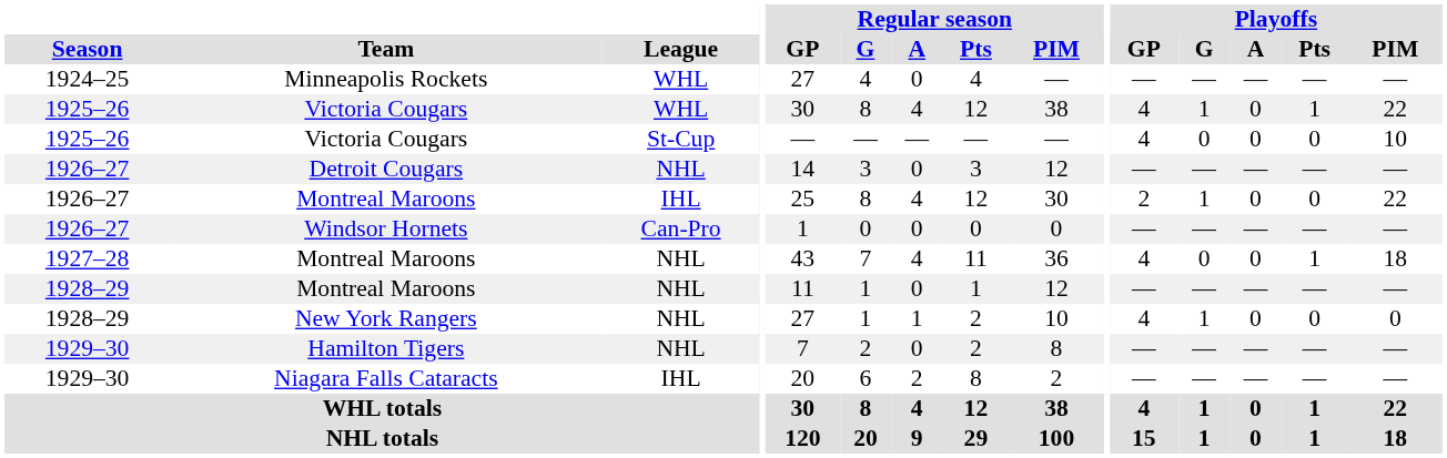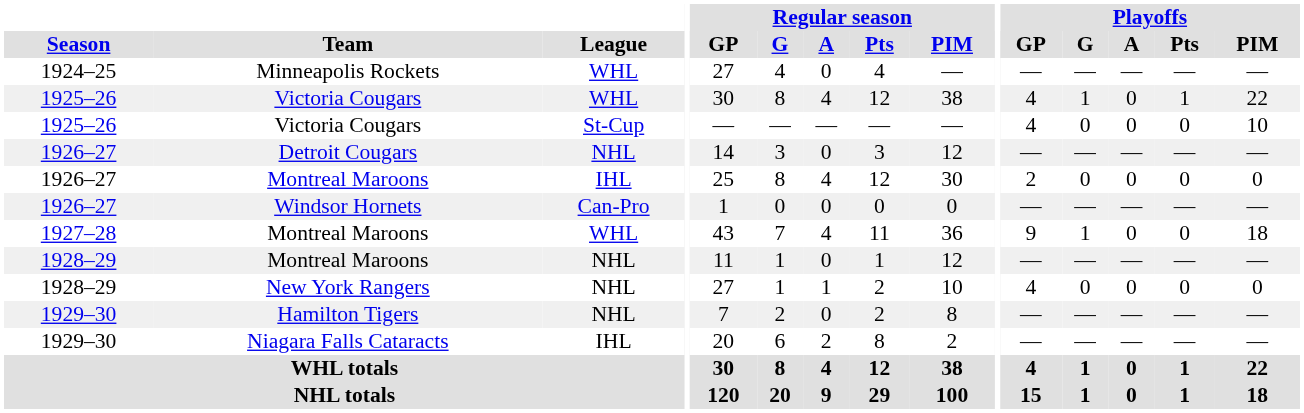 <table border="0" cellpadding="1" cellspacing="0" style="text-align:center; width:60em">
 <tr bgcolor="#e0e0e0">
 <th colspan="3" bgcolor="#ffffff"></th>
 <th rowspan="100" bgcolor="#ffffff"></th>
 <th colspan="5"><a href='#'>Regular season</a></th>
 <th rowspan="100" bgcolor="#ffffff"></th>
 <th colspan="5"><a href='#'>Playoffs</a></th>
 </tr>
 <tr bgcolor="#e0e0e0">
 <th><a href='#'>Season</a></th>
 <th>Team</th>
 <th>League</th>
 <th>GP</th>
 <th><a href='#'>G</a></th>
 <th><a href='#'>A</a></th>
 <th><a href='#'>Pts</a></th>
 <th><a href='#'>PIM</a></th>
 <th>GP</th>
 <th>G</th>
 <th>A</th>
 <th>Pts</th>
 <th>PIM</th>
 </tr>
 <tr>
 <td>1924–25</td>
 <td>Minneapolis Rockets</td>
 <td><a href='#'>WHL</a></td>
 <td>27</td>
 <td>4</td>
 <td>0</td>
 <td>4</td>
 <td>—</td>
 <td>—</td>
 <td>—</td>
 <td>—</td>
 <td>—</td>
 <td>—</td>
 </tr>
 <tr bgcolor="#f0f0f0">
 <td><a href='#'>1925–26</a></td>
 <td><a href='#'>Victoria Cougars</a></td>
 <td><a href='#'>WHL</a></td>
 <td>30</td>
 <td>8</td>
 <td>4</td>
 <td>12</td>
 <td>38</td>
 <td>4</td>
 <td>1</td>
 <td>0</td>
 <td>1</td>
 <td>22</td>
 </tr>
 <tr>
 <td><a href='#'>1925–26</a></td>
 <td>Victoria Cougars</td>
 <td><a href='#'>St-Cup</a></td>
 <td>—</td>
 <td>—</td>
 <td>—</td>
 <td>—</td>
 <td>—</td>
 <td>4</td>
 <td>0</td>
 <td>0</td>
 <td>0</td>
 <td>10</td>
 </tr>
 <tr bgcolor="#f0f0f0">
 <td><a href='#'>1926–27</a></td>
 <td><a href='#'>Detroit Cougars</a></td>
 <td><a href='#'>NHL</a></td>
 <td>14</td>
 <td>3</td>
 <td>0</td>
 <td>3</td>
 <td>12</td>
 <td>—</td>
 <td>—</td>
 <td>—</td>
 <td>—</td>
 <td>—</td>
 </tr>
 <tr>
 <td>1926–27</td>
 <td><a href='#'>Montreal Maroons</a></td>
 <td><a href='#'>IHL</a></td>
 <td>25</td>
 <td>8</td>
 <td>4</td>
 <td>12</td>
 <td>30</td>
 <td>2</td>
-<td>1</td>
 <td>0</td>
 <td>0</td>
-<td>22</td>
+<td>0</td>
+<td>0</td>
 </tr>
 <tr bgcolor="#f0f0f0">
 <td><a href='#'>1926–27</a></td>
 <td><a href='#'>Windsor Hornets</a></td>
 <td><a href='#'>Can-Pro</a></td>
 <td>1</td>
 <td>0</td>
 <td>0</td>
 <td>0</td>
 <td>0</td>
 <td>—</td>
 <td>—</td>
 <td>—</td>
 <td>—</td>
 <td>—</td>
 </tr>
 <tr>
 <td><a href='#'>1927–28</a></td>
 <td>Montreal Maroons</td>
-<td>NHL</td>
+<td><a href='#'>WHL</a></td>
 <td>43</td>
 <td>7</td>
 <td>4</td>
 <td>11</td>
 <td>36</td>
-<td>4</td>
+<td>9</td>
+<td>1</td>
 <td>0</td>
 <td>0</td>
-<td>1</td>
 <td>18</td>
 </tr>
 <tr bgcolor="#f0f0f0">
 <td><a href='#'>1928–29</a></td>
 <td>Montreal Maroons</td>
 <td>NHL</td>
 <td>11</td>
 <td>1</td>
 <td>0</td>
 <td>1</td>
 <td>12</td>
 <td>—</td>
 <td>—</td>
 <td>—</td>
 <td>—</td>
 <td>—</td>
 </tr>
 <tr>
 <td>1928–29</td>
 <td><a href='#'>New York Rangers</a></td>
 <td>NHL</td>
 <td>27</td>
 <td>1</td>
 <td>1</td>
 <td>2</td>
 <td>10</td>
 <td>4</td>
-<td>1</td>
+<td>0</td>
 <td>0</td>
 <td>0</td>
 <td>0</td>
 </tr>
 <tr bgcolor="#f0f0f0">
 <td><a href='#'>1929–30</a></td>
 <td><a href='#'>Hamilton Tigers</a></td>
 <td>NHL</td>
 <td>7</td>
 <td>2</td>
 <td>0</td>
 <td>2</td>
 <td>8</td>
 <td>—</td>
 <td>—</td>
 <td>—</td>
 <td>—</td>
 <td>—</td>
 </tr>
 <tr>
 <td>1929–30</td>
 <td><a href='#'>Niagara Falls Cataracts</a></td>
 <td>IHL</td>
 <td>20</td>
 <td>6</td>
 <td>2</td>
 <td>8</td>
 <td>2</td>
 <td>—</td>
 <td>—</td>
 <td>—</td>
 <td>—</td>
 <td>—</td>
 </tr>
 <tr bgcolor="#e0e0e0">
 <th colspan="3">WHL totals</th>
 <th>30</th>
 <th>8</th>
 <th>4</th>
 <th>12</th>
 <th>38</th>
 <th>4</th>
 <th>1</th>
 <th>0</th>
 <th>1</th>
 <th>22</th>
 </tr>
 <tr bgcolor="#e0e0e0">
 <th colspan="3">NHL totals</th>
 <th>120</th>
 <th>20</th>
 <th>9</th>
 <th>29</th>
 <th>100</th>
 <th>15</th>
 <th>1</th>
 <th>0</th>
 <th>1</th>
 <th>18</th>
 </tr>
 </table>
